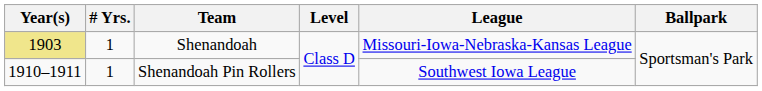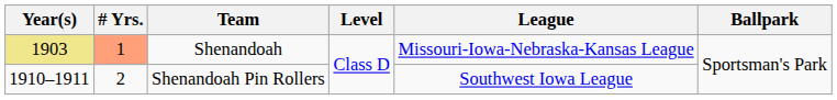 <table class="wikitable" style="text-align:center; font-size: 95%;">
 <tr>
 <th>Year(s)</th>
 <th># Yrs.</th>
 <th>Team</th>
 <th>Level</th>
 <th>League</th>
 <th>Ballpark</th>
 </tr>
 <tr>
 <td style="background: khaki;">1903</td>
-<td>1</td>
+<td style="background: lightsalmon;">1</td>
 <td>Shenandoah</td>
 <td rowspan=2><a href='#'>Class D</a></td>
 <td><a href='#'>Missouri-Iowa-Nebraska-Kansas League</a></td>
 <td rowspan=2>Sportsman's Park</td>
 </tr>
 <tr>
 <td>1910–1911</td>
-<td>1</td>
+<td>2</td>
 <td>Shenandoah Pin Rollers</td>
 <td><a href='#'>Southwest Iowa League</a></td>
 </tr>
 </table>
